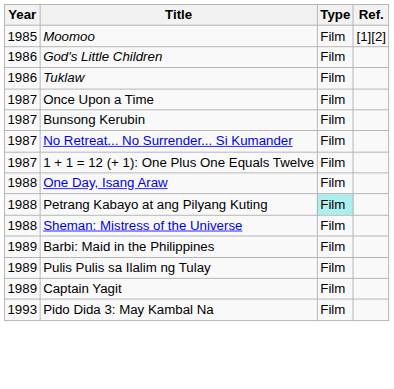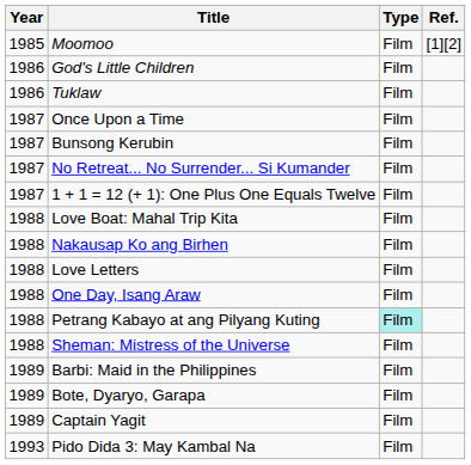 <table class="wikitable sortable">
 <tr>
 <th>Year</th>
 <th>Title</th>
 <th>Type</th>
 <th>Ref.</th>
 </tr>
 <tr>
 <td>1985</td>
 <td><em>Moomoo</em></td>
 <td>Film</td>
 <td>[1][2]</td>
 </tr>
 <tr>
 <td>1986</td>
 <td><em>God's Little Children</em></td>
 <td>Film</td>
 <td></td>
 </tr>
 <tr>
 <td>1986</td>
 <td><em>Tuklaw</em></td>
 <td>Film</td>
 <td></td>
 </tr>
 <tr>
 <td>1987</td>
 <td>Once Upon a Time<em></td>
 <td>Film</td>
 <td></td>
 </tr>
 <tr>
 <td>1987</td>
 <td></em>Bunsong Kerubin<em></td>
 <td>Film</td>
 <td></td>
 </tr>
 <tr>
 <td>1987</td>
 <td></em><a href='#'>No Retreat... No Surrender... Si Kumander</a><em></td>
 <td>Film</td>
 <td></td>
 </tr>
 <tr>
 <td>1987</td>
 <td></em>1 + 1 = 12 (+ 1): One Plus One Equals Twelve<em></td>
 <td>Film</td>
 <td></td>
 </tr>
 <tr>
 <td>1988</td>
+<td></em>Love Boat: Mahal Trip Kita<em></td>
+<td>Film</td>
+<td></td>
+</tr>
+<tr>
+<td>1988</td>
+<td></em><a href='#'>Nakausap Ko ang Birhen</a><em></td>
+<td>Film</td>
+<td></td>
+</tr>
+<tr>
+<td>1988</td>
+<td></em>Love Letters<em></td>
+<td>Film</td>
+<td></td>
+</tr>
+<tr>
+<td>1988</td>
 <td></em><a href='#'>One Day, Isang Araw</a><em></td>
 <td>Film</td>
 <td></td>
 </tr>
 <tr>
 <td>1988</td>
 <td></em>Petrang Kabayo at ang Pilyang Kuting<em></td>
 <td style="background: paleturquoise;">Film</td>
 <td></td>
 </tr>
 <tr>
 <td>1988</td>
 <td></em><a href='#'>Sheman: Mistress of the Universe</a><em></td>
 <td>Film</td>
 <td></td>
 </tr>
 <tr>
 <td>1989</td>
 <td></em>Barbi: Maid in the Philippines<em></td>
 <td>Film</td>
 <td></td>
 </tr>
 <tr>
 <td>1989</td>
-<td></em>Pulis Pulis sa Ilalim ng Tulay<em></td>
+<td></em>Bote, Dyaryo, Garapa<em></td>
 <td>Film</td>
 <td></td>
 </tr>
 <tr>
 <td>1989</td>
 <td></em>Captain Yagit<em></td>
 <td>Film</td>
 <td></td>
 </tr>
 <tr>
 <td>1993</td>
 <td></em>Pido Dida 3: May Kambal Na<em></td>
 <td>Film</td>
 <td></td>
 </tr>
 </table>
